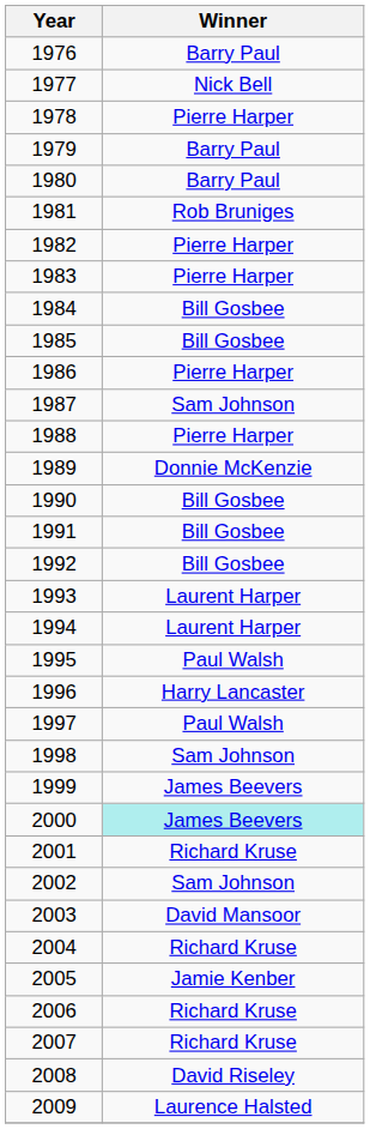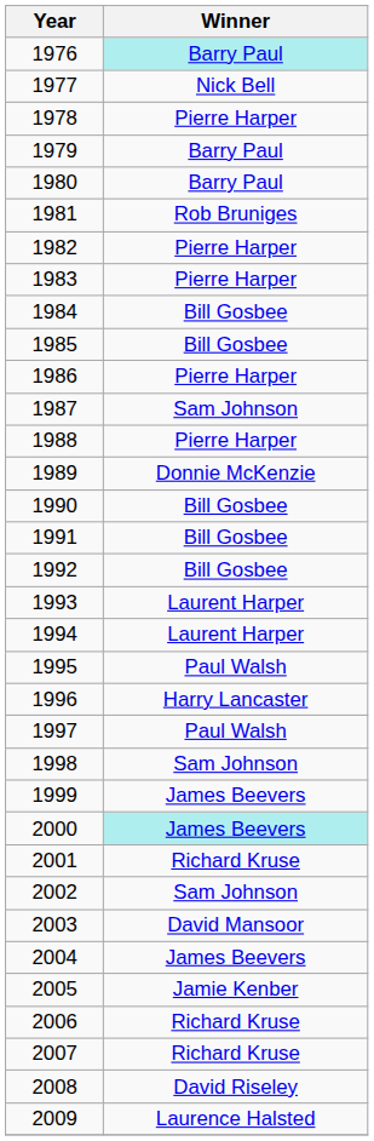 <table class="wikitable" style="text-align:center">
 <tr>
 <th width=70>Year</th>
 <th width=200>Winner</th>
 </tr>
 <tr>
 <td>1976</td>
-<td><a href='#'>Barry Paul</a></td>
+<td style="background: paleturquoise;"><a href='#'>Barry Paul</a></td>
 </tr>
 <tr>
 <td>1977</td>
 <td><a href='#'>Nick Bell</a></td>
 </tr>
 <tr>
 <td>1978</td>
 <td><a href='#'>Pierre Harper</a></td>
 </tr>
 <tr>
 <td>1979</td>
 <td><a href='#'>Barry Paul</a></td>
 </tr>
 <tr>
 <td>1980</td>
 <td><a href='#'>Barry Paul</a></td>
 </tr>
 <tr>
 <td>1981</td>
 <td><a href='#'>Rob Bruniges</a></td>
 </tr>
 <tr>
 <td>1982</td>
 <td><a href='#'>Pierre Harper</a></td>
 </tr>
 <tr>
 <td>1983</td>
 <td><a href='#'>Pierre Harper</a></td>
 </tr>
 <tr>
 <td>1984</td>
 <td><a href='#'>Bill Gosbee</a></td>
 </tr>
 <tr>
 <td>1985</td>
 <td><a href='#'>Bill Gosbee</a></td>
 </tr>
 <tr>
 <td>1986</td>
 <td><a href='#'>Pierre Harper</a></td>
 </tr>
 <tr>
 <td>1987</td>
 <td><a href='#'>Sam Johnson</a></td>
 </tr>
 <tr>
 <td>1988</td>
 <td><a href='#'>Pierre Harper</a></td>
 </tr>
 <tr>
 <td>1989</td>
 <td><a href='#'>Donnie McKenzie</a></td>
 </tr>
 <tr>
 <td>1990</td>
 <td><a href='#'>Bill Gosbee</a></td>
 </tr>
 <tr>
 <td>1991</td>
 <td><a href='#'>Bill Gosbee</a></td>
 </tr>
 <tr>
 <td>1992</td>
 <td><a href='#'>Bill Gosbee</a></td>
 </tr>
 <tr>
 <td>1993</td>
 <td><a href='#'>Laurent Harper</a></td>
 </tr>
 <tr>
 <td>1994</td>
 <td><a href='#'>Laurent Harper</a></td>
 </tr>
 <tr>
 <td>1995</td>
 <td><a href='#'>Paul Walsh</a></td>
 </tr>
 <tr>
 <td>1996</td>
 <td><a href='#'>Harry Lancaster</a></td>
 </tr>
 <tr>
 <td>1997</td>
 <td><a href='#'>Paul Walsh</a></td>
 </tr>
 <tr>
 <td>1998</td>
 <td><a href='#'>Sam Johnson</a></td>
 </tr>
 <tr>
 <td>1999</td>
 <td><a href='#'>James Beevers</a></td>
 </tr>
 <tr>
 <td>2000</td>
 <td style="background: paleturquoise;"><a href='#'>James Beevers</a></td>
 </tr>
 <tr>
 <td>2001</td>
 <td><a href='#'>Richard Kruse</a></td>
 </tr>
 <tr>
 <td>2002</td>
 <td><a href='#'>Sam Johnson</a></td>
 </tr>
 <tr>
 <td>2003</td>
 <td><a href='#'>David Mansoor</a></td>
 </tr>
 <tr>
 <td>2004</td>
-<td><a href='#'>Richard Kruse</a></td>
+<td><a href='#'>James Beevers</a></td>
 </tr>
 <tr>
 <td>2005</td>
 <td><a href='#'>Jamie Kenber</a></td>
 </tr>
 <tr>
 <td>2006</td>
 <td><a href='#'>Richard Kruse</a></td>
 </tr>
 <tr>
 <td>2007</td>
 <td><a href='#'>Richard Kruse</a></td>
 </tr>
 <tr>
 <td>2008</td>
 <td><a href='#'>David Riseley</a></td>
 </tr>
 <tr>
 <td>2009</td>
 <td><a href='#'>Laurence Halsted</a></td>
 </tr>
 <tr>
 </tr>
 </table>
